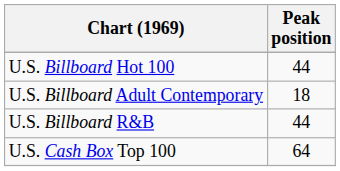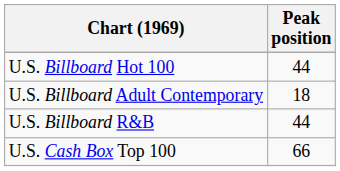 <table class="wikitable sortable">
 <tr>
 <th>Chart (1969)</th>
 <th>Peak<br>position</th>
 </tr>
 <tr>
 </tr>
 <tr>
 </tr>
 <tr>
 <td>U.S. <em><a href='#'>Billboard</a></em> <a href='#'>Hot 100</a></td>
 <td style="text-align:center;">44</td>
 </tr>
 <tr>
 <td>U.S. <em>Billboard</em> <a href='#'>Adult Contemporary</a></td>
 <td style="text-align:center;">18</td>
 </tr>
 <tr>
 <td>U.S. <em>Billboard</em> <a href='#'>R&B</a></td>
 <td style="text-align:center;">44</td>
 </tr>
 <tr>
 <td>U.S. <a href='#'><em>Cash Box</em></a> Top 100</td>
-<td align="center">64</td>
+<td align="center">66</td>
 </tr>
 <tr>
 </tr>
 </table>
